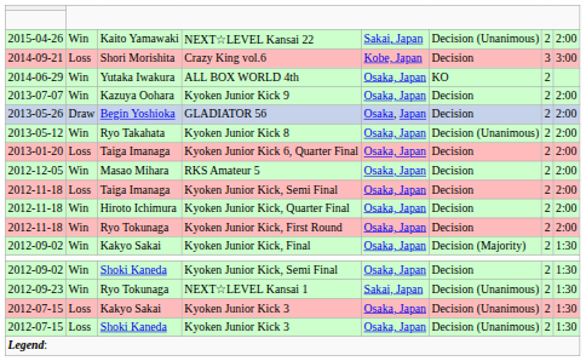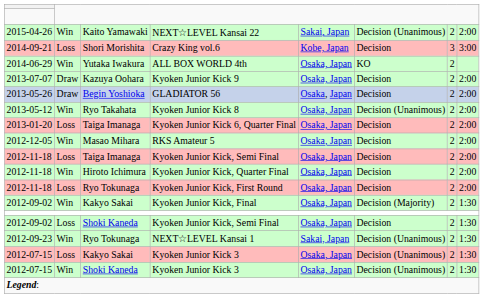 <table class="wikitable mw-collapsible mw-collapsed">
 <tr>
 <th></th>
 </tr>
 <tr>
 <td><br></td>
 </tr>
 <tr style="background:#CCFFCC;">
 <td>2015-04-26</td>
 <td>Win</td>
 <td align=left> Kaito Yamawaki</td>
 <td>NEXT☆LEVEL Kansai 22</td>
 <td><a href='#'>Sakai, Japan</a></td>
 <td>Decision (Unanimous)</td>
 <td>2</td>
 <td>2:00</td>
 </tr>
 <tr style="background:#fbb;">
 <td>2014-09-21</td>
 <td>Loss</td>
 <td align=left> Shori Morishita</td>
 <td>Crazy King vol.6</td>
 <td><a href='#'>Kobe, Japan</a></td>
 <td>Decision</td>
 <td>3</td>
 <td>3:00</td>
 </tr>
 <tr style="background:#cfc;">
 <td>2014-06-29</td>
 <td>Win</td>
 <td align=left> Yutaka Iwakura</td>
 <td>ALL BOX WORLD 4th</td>
 <td><a href='#'>Osaka, Japan</a></td>
 <td>KO</td>
 <td>2</td>
 <td></td>
 </tr>
 <tr style="background:#CCFFCC;">
 <td>2013-07-07</td>
-<td>Win</td>
+<td>Draw</td>
 <td align=left> Kazuya Oohara</td>
 <td>Kyoken Junior Kick 9</td>
 <td><a href='#'>Osaka, Japan</a></td>
 <td>Decision</td>
 <td>2</td>
 <td>2:00</td>
 </tr>
 <tr style="background:#c5d2ea;">
 <td>2013-05-26</td>
 <td>Draw</td>
 <td align=left> <a href='#'>Begin Yoshioka</a></td>
 <td>GLADIATOR 56</td>
 <td><a href='#'>Osaka</a>, <a href='#'>Japan</a></td>
 <td>Decision</td>
 <td>2</td>
 <td>2:00</td>
 </tr>
 <tr style="background:#CCFFCC;">
 <td>2013-05-12</td>
 <td>Win</td>
 <td align=left> Ryo Takahata</td>
 <td>Kyoken Junior Kick 8</td>
 <td><a href='#'>Osaka, Japan</a></td>
 <td>Decision (Unanimous)</td>
 <td>2</td>
 <td>2:00</td>
 </tr>
 <tr style="background:#fbb;">
 <td>2013-01-20</td>
 <td>Loss</td>
 <td align=left> Taiga Imanaga</td>
 <td>Kyoken Junior Kick 6, Quarter Final</td>
 <td><a href='#'>Osaka, Japan</a></td>
 <td>Decision</td>
 <td>2</td>
 <td>2:00</td>
 </tr>
 <tr style="background:#cfc;">
 <td>2012-12-05</td>
 <td>Win</td>
 <td align=left> Masao Mihara</td>
 <td>RKS Amateur 5</td>
 <td><a href='#'>Osaka, Japan</a></td>
 <td>Decision</td>
 <td>2</td>
 <td>2:00</td>
 </tr>
 <tr style="background:#fbb;">
 <td>2012-11-18</td>
 <td>Loss</td>
 <td align=left> Taiga Imanaga</td>
 <td>Kyoken Junior Kick, Semi Final</td>
 <td><a href='#'>Osaka, Japan</a></td>
 <td>Decision</td>
 <td>2</td>
 <td>2:00</td>
 </tr>
 <tr style="background:#cfc;">
 <td>2012-11-18</td>
 <td>Win</td>
 <td align=left> Hiroto Ichimura</td>
 <td>Kyoken Junior Kick, Quarter Final</td>
 <td><a href='#'>Osaka, Japan</a></td>
 <td>Decision</td>
 <td>2</td>
 <td>2:00</td>
 </tr>
 <tr style="background:#fbb;">
 <td>2012-11-18</td>
-<td>Win</td>
+<td>Loss</td>
 <td align=left> Ryo Tokunaga</td>
 <td>Kyoken Junior Kick, First Round</td>
 <td><a href='#'>Osaka, Japan</a></td>
 <td>Decision</td>
 <td>2</td>
 <td>2:00</td>
 </tr>
 <tr style="background:#CCFFCC;">
 <td>2012-09-02</td>
 <td>Win</td>
 <td align=left> Kakyo Sakai</td>
 <td>Kyoken Junior Kick, Final</td>
 <td><a href='#'>Osaka, Japan</a></td>
 <td>Decision (Majority)</td>
 <td>2</td>
 <td>1:30</td>
 </tr>
 <tr>
 <th style=background:white colspan=9></th>
 </tr>
 <tr style="background:#CCFFCC;">
 <td>2012-09-02</td>
-<td>Win</td>
+<td>Loss</td>
 <td align=left> <a href='#'>Shoki Kaneda</a></td>
 <td>Kyoken Junior Kick, Semi Final</td>
 <td><a href='#'>Osaka, Japan</a></td>
 <td>Decision</td>
 <td>2</td>
 <td>1:30</td>
 </tr>
 <tr style="background:#CCFFCC;">
 <td>2012-09-23</td>
 <td>Win</td>
 <td align=left> Ryo Tokunaga</td>
 <td>NEXT☆LEVEL Kansai 1</td>
 <td><a href='#'>Sakai, Japan</a></td>
 <td>Decision (Unanimous)</td>
 <td>2</td>
 <td>1:30</td>
 </tr>
 <tr style="background:#fbb;">
 <td>2012-07-15</td>
 <td>Loss</td>
 <td align=left> Kakyo Sakai</td>
 <td>Kyoken Junior Kick 3</td>
 <td><a href='#'>Osaka, Japan</a></td>
 <td>Decision (Unanimous)</td>
 <td>2</td>
 <td>1:30</td>
 </tr>
 <tr style="background:#CCFFCC;">
 <td>2012-07-15</td>
-<td>Loss</td>
+<td>Win</td>
 <td align=left> <a href='#'>Shoki Kaneda</a></td>
 <td>Kyoken Junior Kick 3</td>
 <td><a href='#'>Osaka, Japan</a></td>
 <td>Decision (Unanimous)</td>
 <td>2</td>
 <td>1:30</td>
 </tr>
 <tr>
 <td colspan=9><strong><em>Legend</em></strong>:    <br></td>
 </tr>
 </table>
